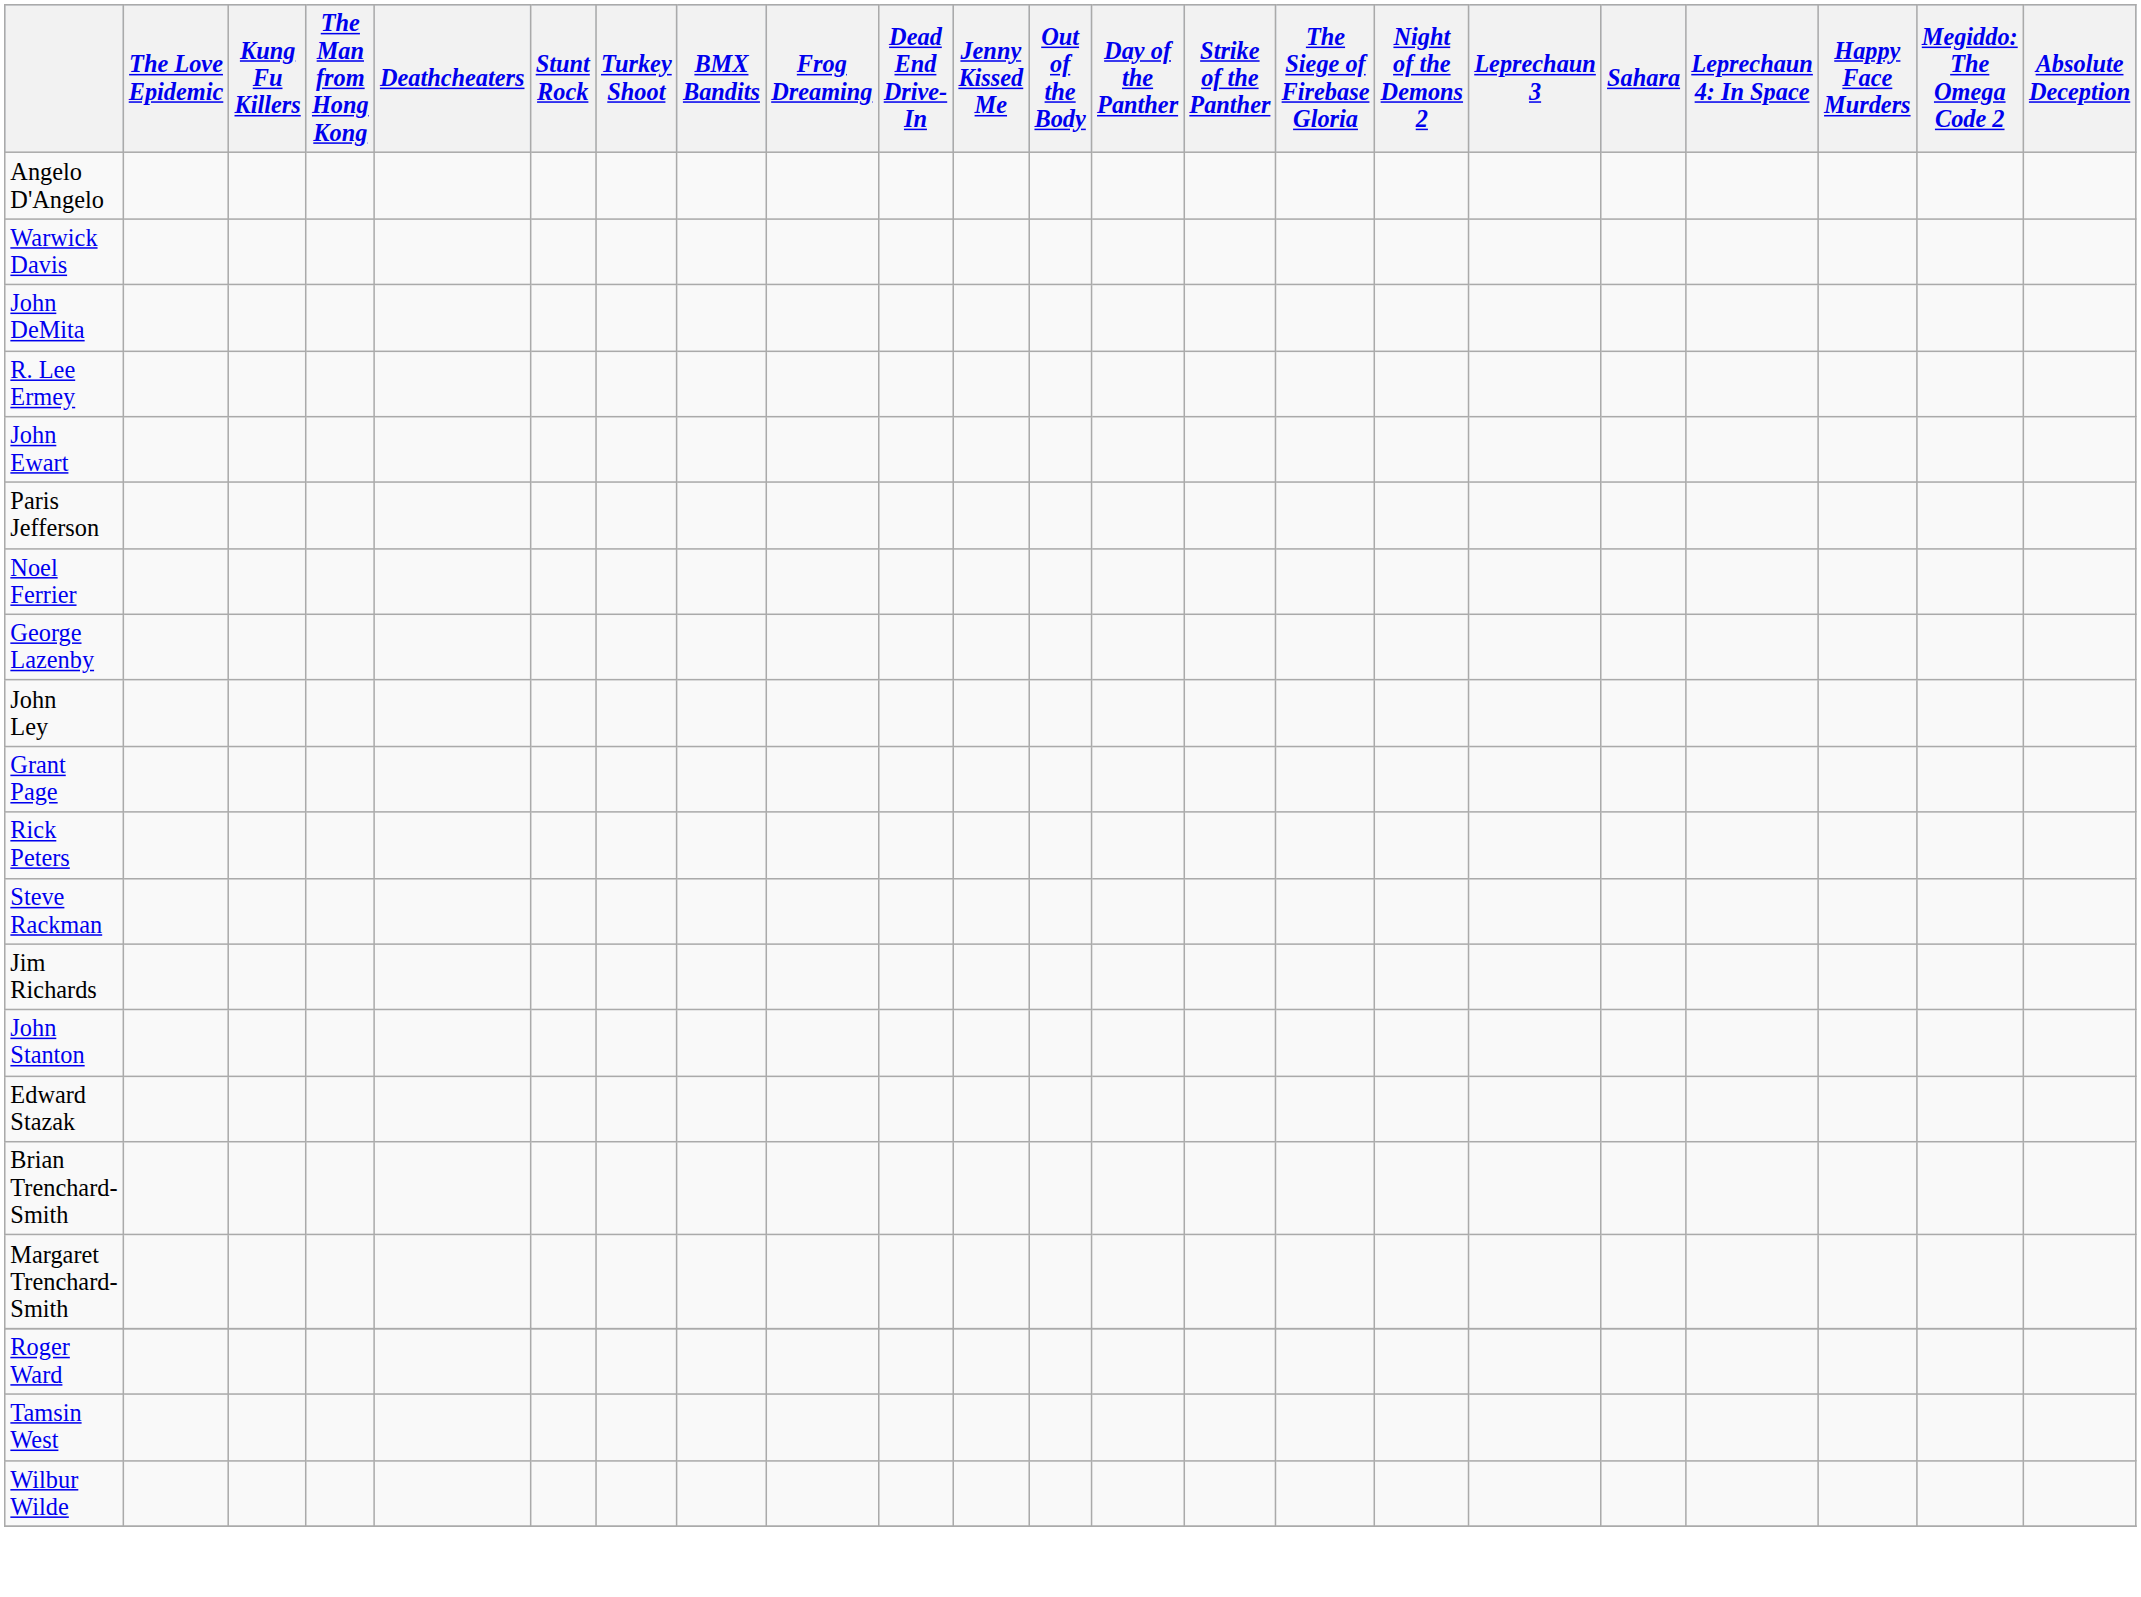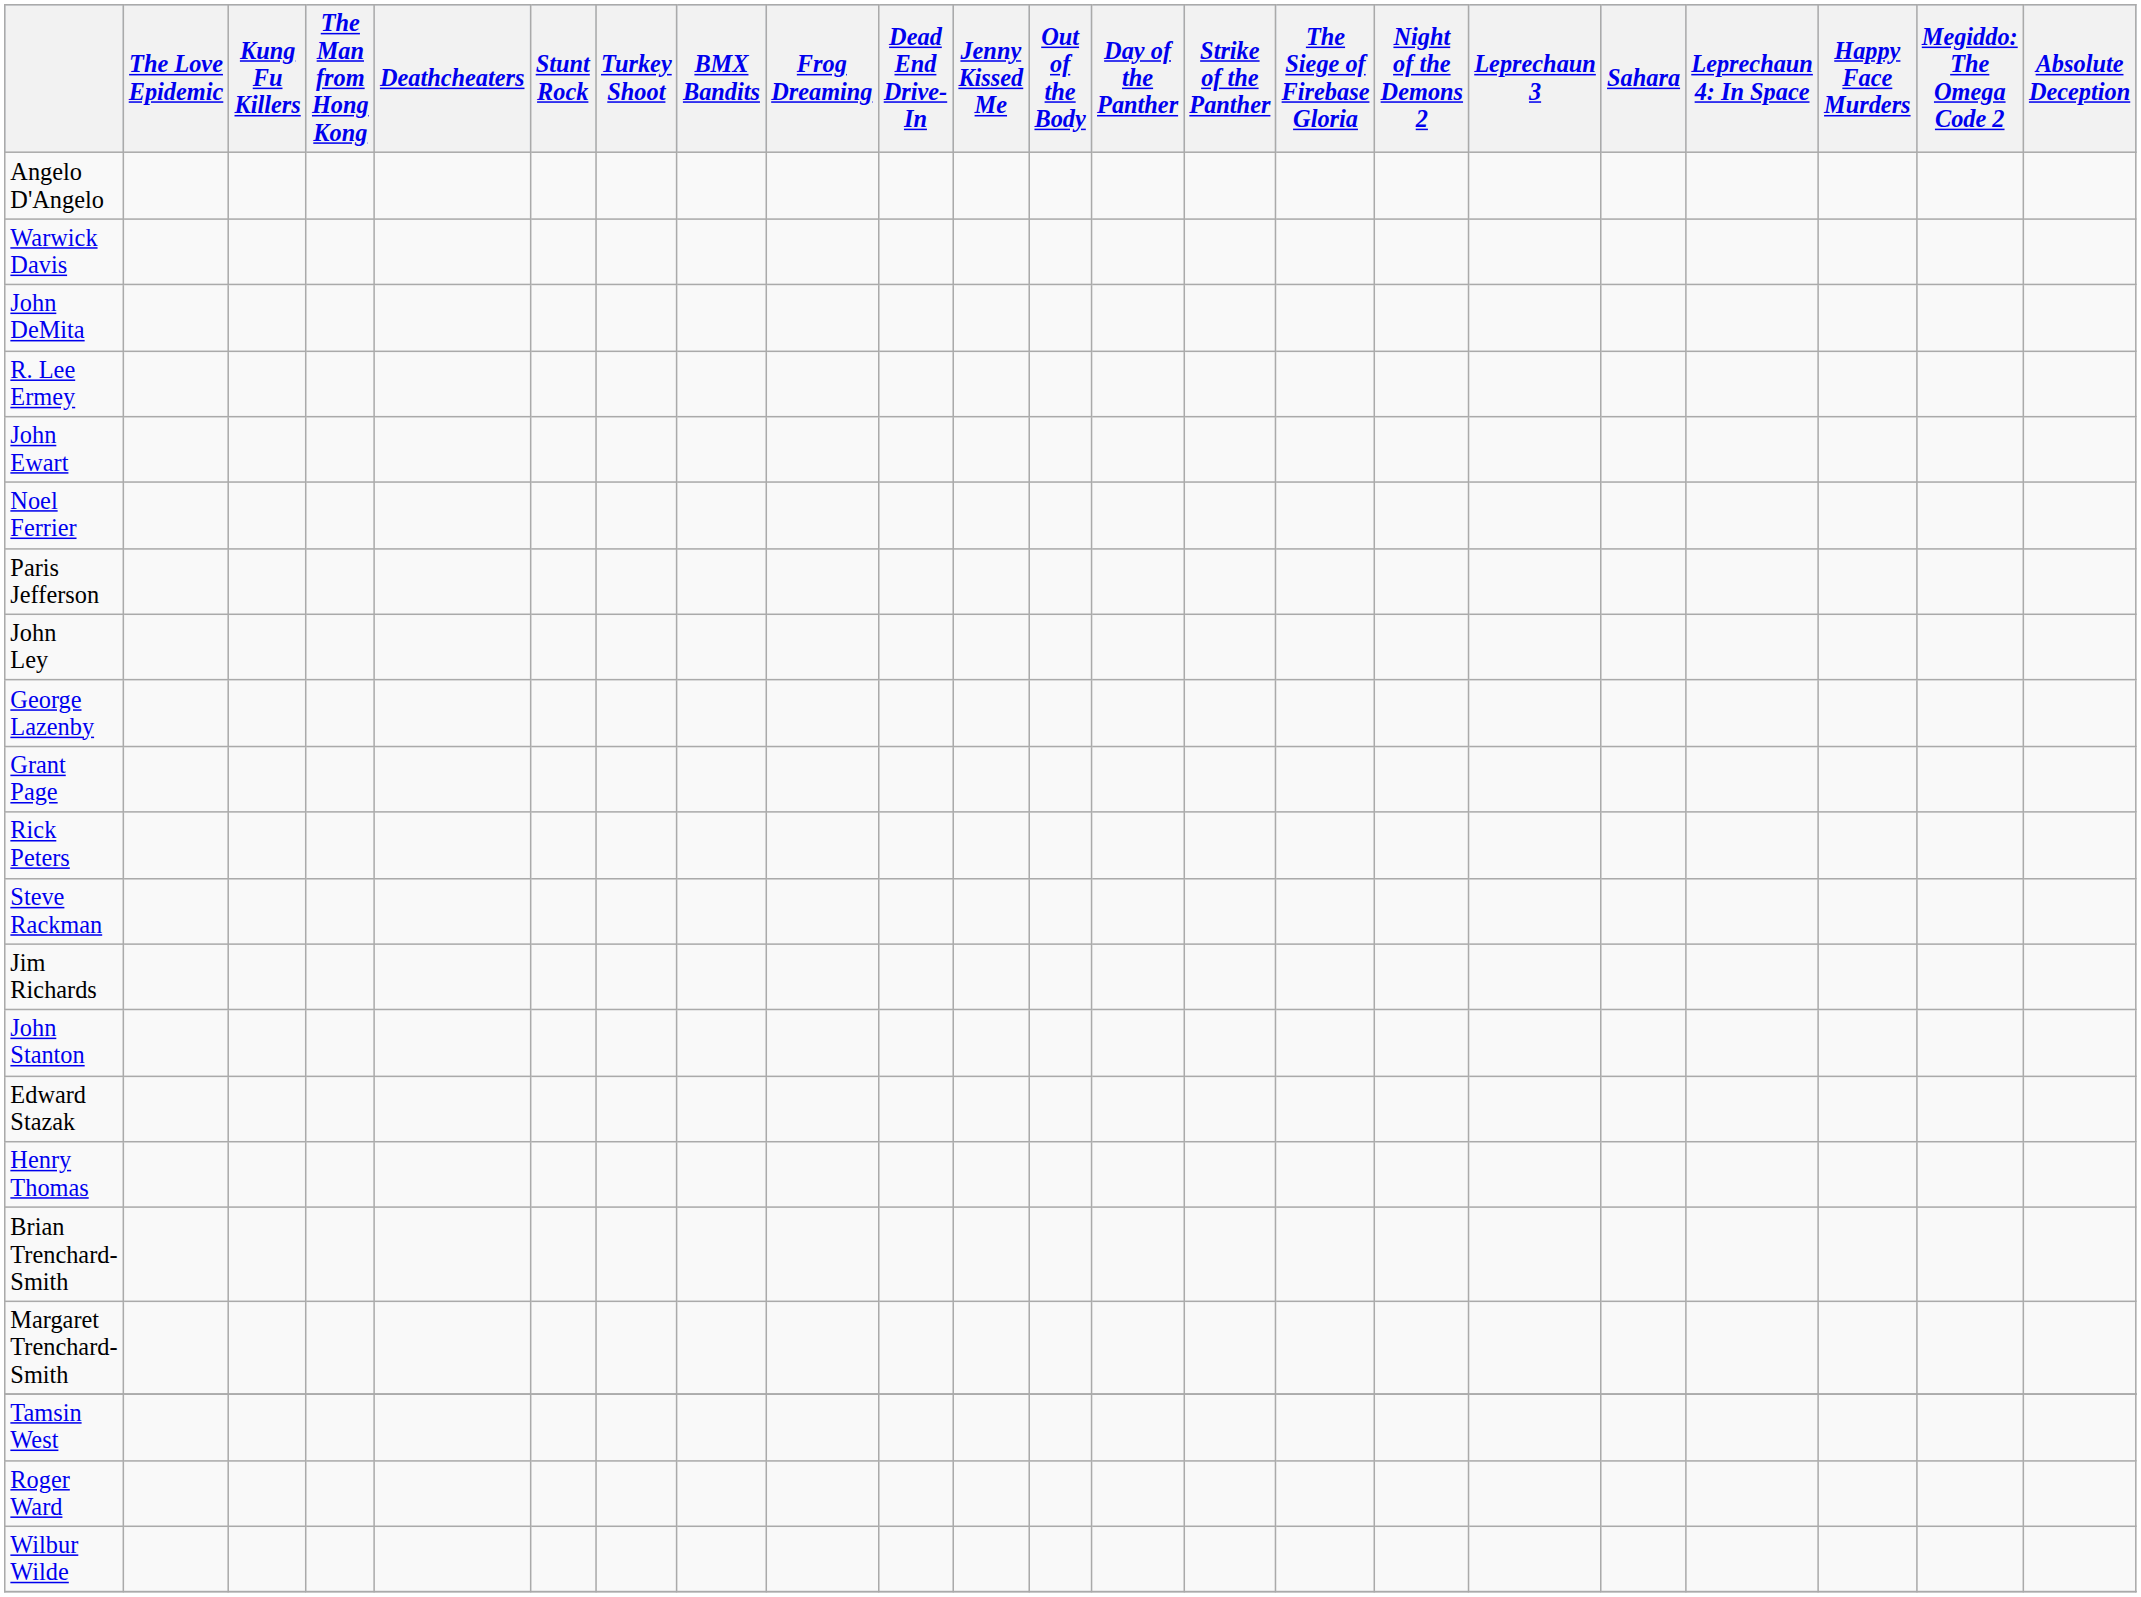 <table class="wikitable">
 <tr style="background:#b0c4de; text-align:center;">
 <th></th>
 <th><em><a href='#'>The Love Epidemic</a></em></th>
 <th><em><a href='#'>Kung Fu Killers</a></em></th>
 <th><em><a href='#'>The Man from Hong Kong</a></em></th>
 <th><em><a href='#'>Deathcheaters</a></em></th>
 <th><em><a href='#'>Stunt Rock</a></em></th>
 <th><em><a href='#'>Turkey Shoot</a></em></th>
 <th><em><a href='#'>BMX Bandits</a></em></th>
 <th><em><a href='#'>Frog Dreaming</a></em></th>
 <th><em><a href='#'>Dead End Drive-In</a></em></th>
 <th><em><a href='#'>Jenny Kissed Me</a></em></th>
 <th><em><a href='#'>Out of the Body</a></em></th>
 <th><em><a href='#'>Day of the Panther</a></em></th>
 <th><em><a href='#'>Strike of the Panther</a></em></th>
 <th><em><a href='#'>The Siege of Firebase Gloria</a></em></th>
 <th><em><a href='#'>Night of the Demons 2</a></em></th>
 <th><em><a href='#'>Leprechaun 3</a></em></th>
 <th><em><a href='#'>Sahara</a></em></th>
 <th><em><a href='#'>Leprechaun 4: In Space</a></em></th>
 <th><em><a href='#'>Happy Face Murders</a></em></th>
 <th><em><a href='#'>Megiddo: The Omega Code 2</a></em></th>
 <th><em><a href='#'>Absolute Deception</a></em></th>
 </tr>
 <tr>
 <td>Angelo<br>D'Angelo</td>
 <td></td>
 <td></td>
 <td></td>
 <td></td>
 <td></td>
 <td></td>
 <td></td>
 <td></td>
 <td></td>
 <td></td>
 <td></td>
 <td></td>
 <td></td>
 <td></td>
 <td></td>
 <td></td>
 <td></td>
 <td></td>
 <td></td>
 <td></td>
 <td></td>
 </tr>
 <tr>
 <td><a href='#'>Warwick<br>Davis</a></td>
 <td></td>
 <td></td>
 <td></td>
 <td></td>
 <td></td>
 <td></td>
 <td></td>
 <td></td>
 <td></td>
 <td></td>
 <td></td>
 <td></td>
 <td></td>
 <td></td>
 <td></td>
 <td></td>
 <td></td>
 <td></td>
 <td></td>
 <td></td>
 <td></td>
 </tr>
 <tr>
 <td><a href='#'>John<br>DeMita</a></td>
 <td></td>
 <td></td>
 <td></td>
 <td></td>
 <td></td>
 <td></td>
 <td></td>
 <td></td>
 <td></td>
 <td></td>
 <td></td>
 <td></td>
 <td></td>
 <td></td>
 <td></td>
 <td></td>
 <td></td>
 <td></td>
 <td></td>
 <td></td>
 <td></td>
 </tr>
 <tr>
 <td><a href='#'>R. Lee<br>Ermey</a></td>
 <td></td>
 <td></td>
 <td></td>
 <td></td>
 <td></td>
 <td></td>
 <td></td>
 <td></td>
 <td></td>
 <td></td>
 <td></td>
 <td></td>
 <td></td>
 <td></td>
 <td></td>
 <td></td>
 <td></td>
 <td></td>
 <td></td>
 <td></td>
 <td></td>
 </tr>
 <tr>
 <td><a href='#'>John<br>Ewart</a></td>
 <td></td>
 <td></td>
 <td></td>
 <td></td>
 <td></td>
 <td></td>
 <td></td>
 <td></td>
 <td></td>
 <td></td>
 <td></td>
 <td></td>
 <td></td>
 <td></td>
 <td></td>
 <td></td>
 <td></td>
 <td></td>
 <td></td>
 <td></td>
 <td></td>
 </tr>
 <tr>
+<td><a href='#'>Noel<br>Ferrier</a></td>
+<td></td>
+<td></td>
+<td></td>
+<td></td>
+<td></td>
+<td></td>
+<td></td>
+<td></td>
+<td></td>
+<td></td>
+<td></td>
+<td></td>
+<td></td>
+<td></td>
+<td></td>
+<td></td>
+<td></td>
+<td></td>
+<td></td>
+<td></td>
+<td></td>
+</tr>
+<tr>
 <td>Paris<br>Jefferson</td>
 <td></td>
 <td></td>
 <td></td>
 <td></td>
 <td></td>
 <td></td>
 <td></td>
 <td></td>
 <td></td>
 <td></td>
 <td></td>
 <td></td>
 <td></td>
 <td></td>
 <td></td>
 <td></td>
 <td></td>
 <td></td>
 <td></td>
 <td></td>
 <td></td>
 </tr>
 <tr>
-<td><a href='#'>Noel<br>Ferrier</a></td>
+<td>John<br>Ley</td>
 <td></td>
 <td></td>
 <td></td>
 <td></td>
 <td></td>
 <td></td>
 <td></td>
 <td></td>
 <td></td>
 <td></td>
 <td></td>
 <td></td>
 <td></td>
 <td></td>
 <td></td>
 <td></td>
 <td></td>
 <td></td>
 <td></td>
 <td></td>
 <td></td>
 </tr>
 <tr>
 <td><a href='#'>George<br>Lazenby</a></td>
-<td></td>
-<td></td>
-<td></td>
-<td></td>
-<td></td>
-<td></td>
-<td></td>
-<td></td>
-<td></td>
-<td></td>
-<td></td>
-<td></td>
-<td></td>
-<td></td>
-<td></td>
-<td></td>
-<td></td>
-<td></td>
-<td></td>
-<td></td>
-<td></td>
-</tr>
-<tr>
-<td>John<br>Ley</td>
 <td></td>
 <td></td>
 <td></td>
 <td></td>
 <td></td>
 <td></td>
 <td></td>
 <td></td>
 <td></td>
 <td></td>
 <td></td>
 <td></td>
 <td></td>
 <td></td>
 <td></td>
 <td></td>
 <td></td>
 <td></td>
 <td></td>
 <td></td>
 <td></td>
 </tr>
 <tr>
 <td><a href='#'>Grant<br>Page</a></td>
 <td></td>
 <td></td>
 <td></td>
 <td></td>
 <td></td>
 <td></td>
 <td></td>
 <td></td>
 <td></td>
 <td></td>
 <td></td>
 <td></td>
 <td></td>
 <td></td>
 <td></td>
 <td></td>
 <td></td>
 <td></td>
 <td></td>
 <td></td>
 <td></td>
 </tr>
 <tr>
 <td><a href='#'>Rick<br>Peters</a></td>
 <td></td>
 <td></td>
 <td></td>
 <td></td>
 <td></td>
 <td></td>
 <td></td>
 <td></td>
 <td></td>
 <td></td>
 <td></td>
 <td></td>
 <td></td>
 <td></td>
 <td></td>
 <td></td>
 <td></td>
 <td></td>
 <td></td>
 <td></td>
 <td></td>
 </tr>
 <tr>
 <td><a href='#'>Steve<br>Rackman</a></td>
 <td></td>
 <td></td>
 <td></td>
 <td></td>
 <td></td>
 <td></td>
 <td></td>
 <td></td>
 <td></td>
 <td></td>
 <td></td>
 <td></td>
 <td></td>
 <td></td>
 <td></td>
 <td></td>
 <td></td>
 <td></td>
 <td></td>
 <td></td>
 <td></td>
 </tr>
 <tr>
 <td>Jim<br>Richards</td>
 <td></td>
 <td></td>
 <td></td>
 <td></td>
 <td></td>
 <td></td>
 <td></td>
 <td></td>
 <td></td>
 <td></td>
 <td></td>
 <td></td>
 <td></td>
 <td></td>
 <td></td>
 <td></td>
 <td></td>
 <td></td>
 <td></td>
 <td></td>
 <td></td>
 </tr>
 <tr>
 <td><a href='#'>John<br>Stanton</a></td>
 <td></td>
 <td></td>
 <td></td>
 <td></td>
 <td></td>
 <td></td>
 <td></td>
 <td></td>
 <td></td>
 <td></td>
 <td></td>
 <td></td>
 <td></td>
 <td></td>
 <td></td>
 <td></td>
 <td></td>
 <td></td>
 <td></td>
 <td></td>
 <td></td>
 </tr>
 <tr>
 <td>Edward<br>Stazak</td>
 <td></td>
 <td></td>
 <td></td>
 <td></td>
 <td></td>
 <td></td>
 <td></td>
 <td></td>
 <td></td>
 <td></td>
 <td></td>
 <td></td>
 <td></td>
 <td></td>
 <td></td>
 <td></td>
 <td></td>
 <td></td>
 <td></td>
 <td></td>
 <td></td>
 </tr>
 <tr>
+<td><a href='#'>Henry<br>Thomas</a></td>
+<td></td>
+<td></td>
+<td></td>
+<td></td>
+<td></td>
+<td></td>
+<td></td>
+<td></td>
+<td></td>
+<td></td>
+<td></td>
+<td></td>
+<td></td>
+<td></td>
+<td></td>
+<td></td>
+<td></td>
+<td></td>
+<td></td>
+<td></td>
+<td></td>
+</tr>
+<tr>
 <td>Brian<br>Trenchard-Smith</td>
 <td></td>
 <td></td>
 <td></td>
 <td></td>
 <td></td>
 <td></td>
 <td></td>
 <td></td>
 <td></td>
 <td></td>
 <td></td>
 <td></td>
 <td></td>
 <td></td>
 <td></td>
 <td></td>
 <td></td>
 <td></td>
 <td></td>
 <td></td>
 <td></td>
 </tr>
 <tr>
 <td>Margaret<br>Trenchard-Smith</td>
 <td></td>
 <td></td>
 <td></td>
 <td></td>
 <td></td>
 <td></td>
 <td></td>
 <td></td>
 <td></td>
 <td></td>
 <td></td>
 <td></td>
 <td></td>
 <td></td>
 <td></td>
 <td></td>
 <td></td>
 <td></td>
 <td></td>
 <td></td>
 <td></td>
 </tr>
 <tr>
 </tr>
 <tr>
-<td><a href='#'>Roger<br>Ward</a></td>
+<td><a href='#'>Tamsin<br>West</a></td>
 <td></td>
 <td></td>
 <td></td>
 <td></td>
 <td></td>
 <td></td>
 <td></td>
 <td></td>
 <td></td>
 <td></td>
 <td></td>
 <td></td>
 <td></td>
 <td></td>
 <td></td>
 <td></td>
 <td></td>
 <td></td>
 <td></td>
 <td></td>
 <td></td>
 </tr>
 <tr>
-<td><a href='#'>Tamsin<br>West</a></td>
+<td><a href='#'>Roger<br>Ward</a></td>
 <td></td>
 <td></td>
 <td></td>
 <td></td>
 <td></td>
 <td></td>
 <td></td>
 <td></td>
 <td></td>
 <td></td>
 <td></td>
 <td></td>
 <td></td>
 <td></td>
 <td></td>
 <td></td>
 <td></td>
 <td></td>
 <td></td>
 <td></td>
 <td></td>
 </tr>
 <tr>
 <td><a href='#'>Wilbur<br>Wilde</a></td>
 <td></td>
 <td></td>
 <td></td>
 <td></td>
 <td></td>
 <td></td>
 <td></td>
 <td></td>
 <td></td>
 <td></td>
 <td></td>
 <td></td>
 <td></td>
 <td></td>
 <td></td>
 <td></td>
 <td></td>
 <td></td>
 <td></td>
 <td></td>
 <td></td>
 </tr>
 <tr>
 </tr>
 </table>
